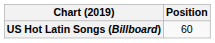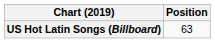 <table class="wikitable plainrowheaders" style="text-align:center">
 <tr>
 <th scope="col">Chart (2019)</th>
 <th scope="col">Position</th>
 </tr>
 <tr>
 <th scope="row">US Hot Latin Songs (<em>Billboard</em>)</th>
-<td>60</td>
+<td>63</td>
 </tr>
 </table>
